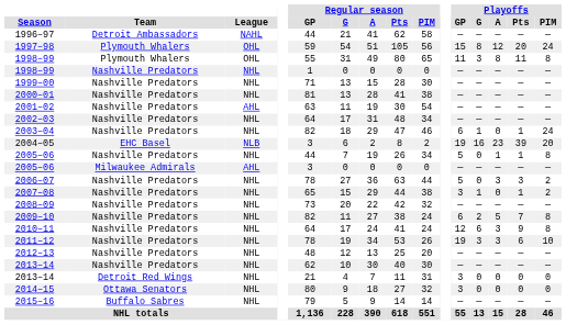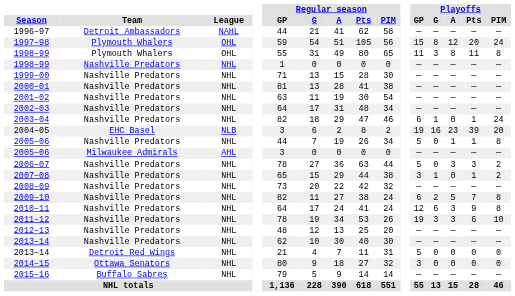 <table border="0" cellpadding="1" cellspacing="0" style="text-align:center; width:60em;">
 <tr style="background:#e0e0e0;">
 <th colspan="3"  bgcolor="#ffffff"> </th>
 <th rowspan="99" bgcolor="#ffffff"> </th>
 <th colspan="5"><a href='#'>Regular season</a></th>
 <th rowspan="99" bgcolor="#ffffff"> </th>
 <th colspan="5"><a href='#'>Playoffs</a></th>
 </tr>
 <tr style="background:#e0e0e0;">
 <th><a href='#'>Season</a></th>
 <th>Team</th>
 <th>League</th>
 <th>GP</th>
 <th><a href='#'>G</a></th>
 <th><a href='#'>A</a></th>
 <th><a href='#'>Pts</a></th>
 <th><a href='#'>PIM</a></th>
 <th>GP</th>
 <th>G</th>
 <th>A</th>
 <th>Pts</th>
 <th>PIM</th>
 </tr>
 <tr>
 <td>1996–97</td>
 <td><a href='#'>Detroit Ambassadors</a></td>
 <td><a href='#'>NAHL</a></td>
 <td>44</td>
 <td>21</td>
 <td>41</td>
 <td>62</td>
 <td>58</td>
 <td>—</td>
 <td>—</td>
 <td>—</td>
 <td>—</td>
 <td>—</td>
 </tr>
 <tr bgcolor="#f0f0f0">
 <td><a href='#'>1997–98</a></td>
 <td><a href='#'>Plymouth Whalers</a></td>
 <td><a href='#'>OHL</a></td>
 <td>59</td>
 <td>54</td>
 <td>51</td>
 <td>105</td>
 <td>56</td>
 <td>15</td>
 <td>8</td>
 <td>12</td>
 <td>20</td>
 <td>24</td>
 </tr>
 <tr>
 <td><a href='#'>1998–99</a></td>
 <td>Plymouth Whalers</td>
 <td>OHL</td>
 <td>55</td>
 <td>31</td>
 <td>49</td>
 <td>80</td>
 <td>65</td>
 <td>11</td>
 <td>3</td>
 <td>8</td>
 <td>11</td>
 <td>8</td>
 </tr>
 <tr bgcolor="#f0f0f0">
 <td><a href='#'>1998–99</a></td>
 <td><a href='#'>Nashville Predators</a></td>
 <td><a href='#'>NHL</a></td>
 <td>1</td>
 <td>0</td>
 <td>0</td>
 <td>0</td>
 <td>0</td>
 <td>—</td>
 <td>—</td>
 <td>—</td>
 <td>—</td>
 <td>—</td>
 </tr>
 <tr>
 <td><a href='#'>1999–00</a></td>
 <td>Nashville Predators</td>
 <td>NHL</td>
 <td>71</td>
 <td>13</td>
 <td>15</td>
 <td>28</td>
 <td>30</td>
 <td>—</td>
 <td>—</td>
 <td>—</td>
 <td>—</td>
 <td>—</td>
 </tr>
 <tr bgcolor="#f0f0f0">
 <td><a href='#'>2000–01</a></td>
 <td>Nashville Predators</td>
 <td>NHL</td>
 <td>81</td>
 <td>13</td>
 <td>28</td>
 <td>41</td>
 <td>38</td>
 <td>—</td>
 <td>—</td>
 <td>—</td>
 <td>—</td>
 <td>—</td>
 </tr>
 <tr>
 <td><a href='#'>2001–02</a></td>
 <td>Nashville Predators</td>
-<td><a href='#'>AHL</a></td>
+<td>NHL</td>
 <td>63</td>
 <td>11</td>
 <td>19</td>
 <td>30</td>
 <td>54</td>
 <td>—</td>
 <td>—</td>
 <td>—</td>
 <td>—</td>
 <td>—</td>
 </tr>
 <tr bgcolor="#f0f0f0">
 <td><a href='#'>2002–03</a></td>
 <td>Nashville Predators</td>
 <td>NHL</td>
 <td>64</td>
 <td>17</td>
 <td>31</td>
 <td>48</td>
 <td>34</td>
 <td>—</td>
 <td>—</td>
 <td>—</td>
 <td>—</td>
 <td>—</td>
 </tr>
 <tr>
 <td><a href='#'>2003–04</a></td>
 <td>Nashville Predators</td>
 <td>NHL</td>
 <td>82</td>
 <td>18</td>
 <td>29</td>
 <td>47</td>
 <td>46</td>
 <td>6</td>
 <td>1</td>
 <td>0</td>
 <td>1</td>
 <td>24</td>
 </tr>
 <tr bgcolor="#f0f0f0">
 <td>2004–05</td>
 <td><a href='#'>EHC Basel</a></td>
 <td><a href='#'>NLB</a></td>
 <td>3</td>
 <td>6</td>
 <td>2</td>
 <td>8</td>
 <td>2</td>
 <td>19</td>
 <td>16</td>
 <td>23</td>
 <td>39</td>
 <td>20</td>
 </tr>
 <tr>
 <td><a href='#'>2005–06</a></td>
 <td>Nashville Predators</td>
 <td>NHL</td>
 <td>44</td>
 <td>7</td>
 <td>19</td>
 <td>26</td>
 <td>34</td>
 <td>5</td>
 <td>0</td>
 <td>1</td>
 <td>1</td>
 <td>8</td>
 </tr>
 <tr bgcolor="#f0f0f0">
 <td><a href='#'>2005–06</a></td>
 <td><a href='#'>Milwaukee Admirals</a></td>
 <td><a href='#'>AHL</a></td>
 <td>3</td>
 <td>0</td>
 <td>0</td>
 <td>0</td>
 <td>0</td>
 <td>—</td>
 <td>—</td>
 <td>—</td>
 <td>—</td>
 <td>—</td>
 </tr>
 <tr>
 <td><a href='#'>2006–07</a></td>
 <td>Nashville Predators</td>
 <td>NHL</td>
 <td>78</td>
 <td>27</td>
 <td>36</td>
 <td>63</td>
 <td>44</td>
 <td>5</td>
 <td>0</td>
 <td>3</td>
 <td>3</td>
 <td>2</td>
 </tr>
 <tr bgcolor="#f0f0f0">
 <td><a href='#'>2007–08</a></td>
 <td>Nashville Predators</td>
 <td>NHL</td>
 <td>65</td>
 <td>15</td>
 <td>29</td>
 <td>44</td>
 <td>38</td>
 <td>3</td>
 <td>1</td>
 <td>0</td>
 <td>1</td>
 <td>2</td>
 </tr>
 <tr>
 <td><a href='#'>2008–09</a></td>
 <td>Nashville Predators</td>
 <td>NHL</td>
 <td>73</td>
 <td>20</td>
 <td>22</td>
 <td>42</td>
 <td>32</td>
 <td>—</td>
 <td>—</td>
 <td>—</td>
 <td>—</td>
 <td>—</td>
 </tr>
 <tr bgcolor="#f0f0f0">
 <td><a href='#'>2009–10</a></td>
 <td>Nashville Predators</td>
 <td>NHL</td>
 <td>82</td>
 <td>11</td>
 <td>27</td>
 <td>38</td>
 <td>24</td>
 <td>6</td>
 <td>2</td>
 <td>5</td>
 <td>7</td>
 <td>8</td>
 </tr>
 <tr>
 <td><a href='#'>2010–11</a></td>
 <td>Nashville Predators</td>
 <td>NHL</td>
 <td>64</td>
 <td>17</td>
 <td>24</td>
 <td>41</td>
 <td>24</td>
 <td>12</td>
 <td>6</td>
 <td>3</td>
 <td>9</td>
 <td>8</td>
 </tr>
 <tr bgcolor="#f0f0f0">
 <td><a href='#'>2011–12</a></td>
 <td>Nashville Predators</td>
 <td>NHL</td>
 <td>78</td>
 <td>19</td>
 <td>34</td>
 <td>53</td>
 <td>26</td>
 <td>19</td>
 <td>3</td>
 <td>3</td>
 <td>6</td>
 <td>10</td>
 </tr>
 <tr>
 <td><a href='#'>2012–13</a></td>
 <td>Nashville Predators</td>
 <td>NHL</td>
 <td>48</td>
 <td>12</td>
 <td>13</td>
 <td>25</td>
 <td>20</td>
 <td>—</td>
 <td>—</td>
 <td>—</td>
 <td>—</td>
 <td>—</td>
 </tr>
 <tr bgcolor="#f0f0f0">
 <td><a href='#'>2013–14</a></td>
 <td>Nashville Predators</td>
 <td>NHL</td>
 <td>62</td>
 <td>10</td>
 <td>30</td>
 <td>40</td>
 <td>30</td>
 <td>—</td>
 <td>—</td>
 <td>—</td>
 <td>—</td>
 <td>—</td>
 </tr>
 <tr>
 <td>2013–14</td>
 <td><a href='#'>Detroit Red Wings</a></td>
 <td>NHL</td>
 <td>21</td>
 <td>4</td>
 <td>7</td>
 <td>11</td>
 <td>31</td>
-<td>3</td>
+<td>5</td>
 <td>0</td>
 <td>0</td>
 <td>0</td>
 <td>0</td>
 </tr>
 <tr bgcolor="#f0f0f0">
 <td><a href='#'>2014–15</a></td>
 <td><a href='#'>Ottawa Senators</a></td>
 <td>NHL</td>
 <td>80</td>
 <td>9</td>
 <td>18</td>
 <td>27</td>
 <td>32</td>
 <td>3</td>
 <td>0</td>
 <td>0</td>
 <td>0</td>
 <td>0</td>
 </tr>
 <tr>
 <td><a href='#'>2015–16</a></td>
 <td><a href='#'>Buffalo Sabres</a></td>
 <td>NHL</td>
 <td>79</td>
 <td>5</td>
 <td>9</td>
 <td>14</td>
 <td>14</td>
 <td>—</td>
 <td>—</td>
 <td>—</td>
 <td>—</td>
 <td>—</td>
 </tr>
 <tr bgcolor="#e0e0e0">
 <th colspan="3">NHL totals</th>
 <th>1,136</th>
 <th>228</th>
 <th>390</th>
 <th>618</th>
 <th>551</th>
 <th>55</th>
 <th>13</th>
 <th>15</th>
 <th>28</th>
 <th>46</th>
 </tr>
 </table>
